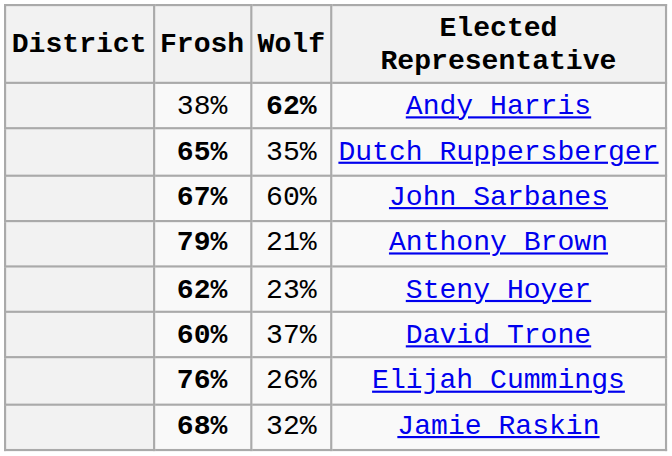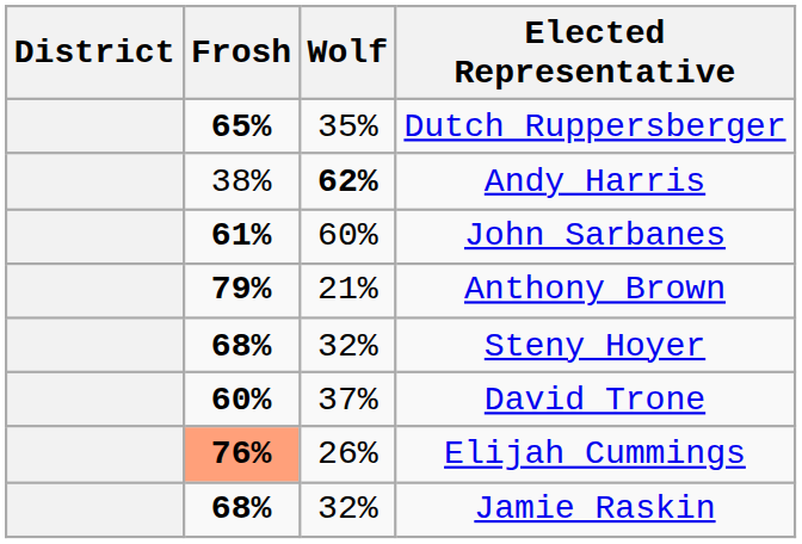 <table class="wikitable sortable">
 <tr>
 <th>District</th>
 <th>Frosh</th>
 <th>Wolf</th>
 <th>Elected<br>Representative</th>
 </tr>
 <tr align=center>
 <th></th>
+<td><strong>65%</strong></td>
+<td>35%</td>
+<td><a href='#'>Dutch Ruppersberger</a></td>
+</tr>
+<tr align=center>
+<th></th>
 <td>38%</td>
 <td><strong>62%</strong></td>
 <td><a href='#'>Andy Harris</a></td>
 </tr>
 <tr align=center>
 <th></th>
-<td><strong>65%</strong></td>
-<td>35%</td>
-<td><a href='#'>Dutch Ruppersberger</a></td>
-</tr>
-<tr align=center>
-<th></th>
-<td><strong>67%</strong></td>
+<td><strong>61%</strong></td>
 <td>60%</td>
 <td><a href='#'>John Sarbanes</a></td>
 </tr>
 <tr align=center>
 <th></th>
 <td><strong>79%</strong></td>
 <td>21%</td>
 <td><a href='#'>Anthony Brown</a></td>
 </tr>
 <tr align=center>
 <th></th>
-<td><strong>62%</strong></td>
-<td>23%</td>
+<td><strong>68%</strong></td>
+<td>32%</td>
 <td><a href='#'>Steny Hoyer</a></td>
 </tr>
 <tr align=center>
 <th></th>
 <td><strong>60%</strong></td>
 <td>37%</td>
 <td><a href='#'>David Trone</a></td>
 </tr>
 <tr align=center>
 <th></th>
-<td><strong>76%</strong></td>
+<td style="background: lightsalmon;"><strong>76%</strong></td>
 <td>26%</td>
 <td><a href='#'>Elijah Cummings</a></td>
 </tr>
 <tr align=center>
 <th></th>
 <td><strong>68%</strong></td>
 <td>32%</td>
 <td><a href='#'>Jamie Raskin</a></td>
 </tr>
 </table>
